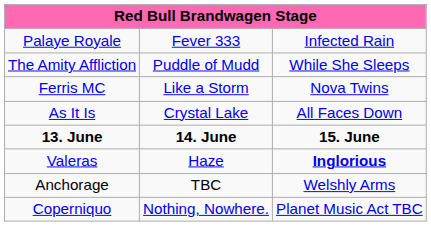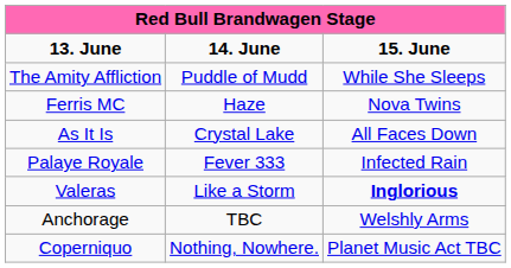 <table class="wikitable" style="text-align:center">
 <tr>
 <td colspan="3" style="background-color:#FF69B4"><strong>Red Bull Brandwagen Stage</strong></td>
 </tr>
 <tr>
-<td><a href='#'>Palaye Royale</a></td>
-<td><a href='#'>Fever 333</a></td>
-<td><a href='#'>Infected Rain</a></td>
+<td><strong>13. June</strong></td>
+<td><strong>14. June</strong></td>
+<td><strong>15. June</strong></td>
 </tr>
 <tr>
 <td><a href='#'>The Amity Affliction</a></td>
 <td><a href='#'>Puddle of Mudd</a></td>
 <td><a href='#'>While She Sleeps</a></td>
 </tr>
 <tr>
 <td><a href='#'>Ferris MC</a></td>
-<td><a href='#'>Like a Storm</a></td>
+<td><a href='#'>Haze</a></td>
 <td><a href='#'>Nova Twins</a></td>
 </tr>
 <tr>
 <td><a href='#'>As It Is</a></td>
 <td><a href='#'>Crystal Lake</a></td>
 <td><a href='#'>All Faces Down</a></td>
 </tr>
 <tr>
-<td><strong>13. June</strong></td>
-<td><strong>14. June</strong></td>
-<td><strong>15. June</strong></td>
+<td><a href='#'>Palaye Royale</a></td>
+<td><a href='#'>Fever 333</a></td>
+<td><a href='#'>Infected Rain</a></td>
 </tr>
 <tr>
 <td><a href='#'>Valeras</a></td>
-<td><a href='#'>Haze</a></td>
+<td><a href='#'>Like a Storm</a></td>
 <td><strong><a href='#'>Inglorious</a></strong></td>
 </tr>
 <tr>
 <td>Anchorage</td>
 <td>TBC</td>
 <td><a href='#'>Welshly Arms</a></td>
 </tr>
 <tr>
 <td><a href='#'>Coperniquo</a></td>
 <td><a href='#'>Nothing, Nowhere.</a></td>
 <td><a href='#'>Planet Music Act TBC</a></td>
 </tr>
 </table>
